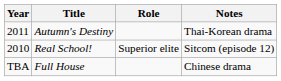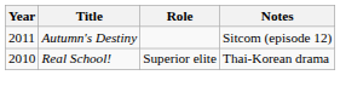 <table class="wikitable">
 <tr>
 <th>Year</th>
 <th>Title</th>
 <th>Role</th>
 <th>Notes</th>
 </tr>
 <tr>
 <td>2011</td>
 <td><em>Autumn's Destiny</em></td>
 <td></td>
-<td>Thai-Korean drama</td>
+<td>Sitcom (episode 12)</td>
 </tr>
 <tr>
 <td>2010</td>
 <td><em>Real School!</em></td>
 <td>Superior elite</td>
-<td>Sitcom (episode 12)</td>
-</tr>
-<tr>
-<td>TBA</td>
-<td><em>Full House</em></td>
-<td></td>
-<td>Chinese drama</td>
+<td>Thai-Korean drama</td>
 </tr>
 </table>
